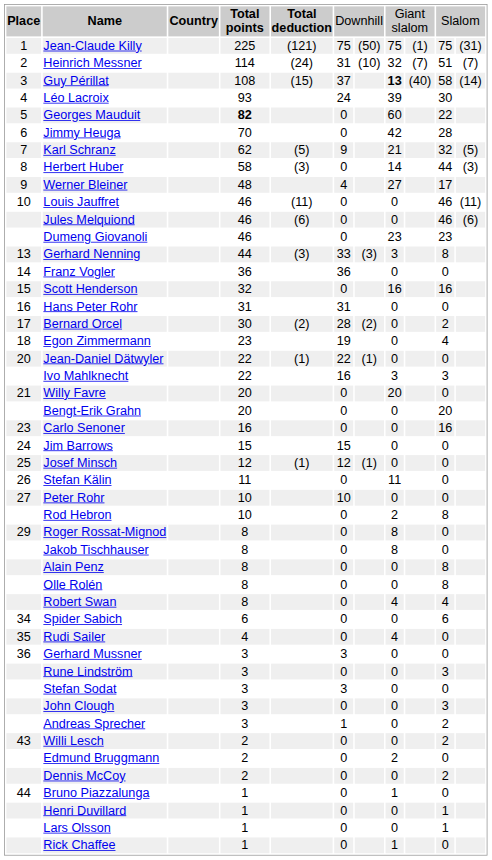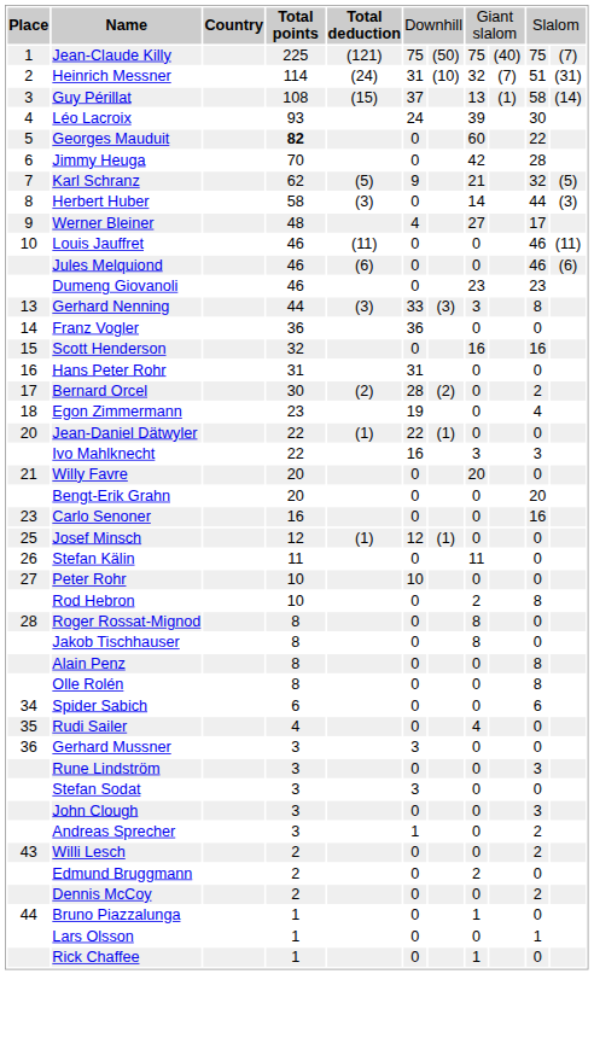 <table border="0" style="border: 1px solid #999; background-color:#FFFFFF; text-align:center">
 <tr align="center" bgcolor="#CCCCCC">
 <td><strong>Place</strong></td>
 <td><strong>Name</strong></td>
 <td><strong>Country</strong></td>
 <td width="60"><strong>Total<br>points</strong></td>
 <td><strong>Total<br>deduction</strong></td>
 <td colspan=2 width="60">Downhill</td>
 <td colspan=2 width="60">Giant<br>slalom</td>
 <td colspan=2 width="60">Slalom</td>
 </tr>
 <tr bgcolor="#EFEFEF">
 <td>1</td>
 <td align="left"><a href='#'>Jean-Claude Killy</a></td>
 <td align="left"></td>
 <td>225</td>
 <td>(121)</td>
 <td>75</td>
 <td>(50)</td>
 <td>75</td>
-<td>(1)</td>
+<td>(40)</td>
 <td>75</td>
-<td>(31)</td>
+<td>(7)</td>
 </tr>
 <tr>
 <td>2</td>
 <td align="left"><a href='#'>Heinrich Messner</a></td>
 <td align="left"></td>
 <td>114</td>
 <td>(24)</td>
 <td>31</td>
 <td>(10)</td>
 <td>32</td>
 <td>(7)</td>
 <td>51</td>
-<td>(7)</td>
+<td>(31)</td>
 </tr>
 <tr bgcolor="#EFEFEF">
 <td>3</td>
 <td align="left"><a href='#'>Guy Périllat</a></td>
 <td align="left"></td>
 <td>108</td>
 <td>(15)</td>
 <td>37</td>
 <td></td>
-<td><strong>13</strong></td>
-<td>(40)</td>
+<td>13</td>
+<td>(1)</td>
 <td>58</td>
 <td>(14)</td>
 </tr>
 <tr>
 <td>4</td>
 <td align="left"><a href='#'>Léo Lacroix</a></td>
 <td align="left"></td>
 <td>93</td>
 <td></td>
 <td>24</td>
 <td></td>
 <td>39</td>
 <td></td>
 <td>30</td>
 <td></td>
 </tr>
 <tr bgcolor="#EFEFEF">
 <td>5</td>
 <td align="left"><a href='#'>Georges Mauduit</a></td>
 <td align="left"></td>
 <td><strong>82</strong></td>
 <td></td>
 <td>0</td>
 <td></td>
 <td>60</td>
 <td></td>
 <td>22</td>
 <td></td>
 </tr>
 <tr>
 <td>6</td>
 <td align="left"><a href='#'>Jimmy Heuga</a></td>
 <td align="left"></td>
 <td>70</td>
 <td></td>
 <td>0</td>
 <td></td>
 <td>42</td>
 <td></td>
 <td>28</td>
 <td></td>
 </tr>
 <tr bgcolor="#EFEFEF">
 <td>7</td>
 <td align="left"><a href='#'>Karl Schranz</a></td>
 <td align="left"></td>
 <td>62</td>
 <td>(5)</td>
 <td>9</td>
 <td></td>
 <td>21</td>
 <td></td>
 <td>32</td>
 <td>(5)</td>
 </tr>
 <tr>
 <td>8</td>
 <td align="left"><a href='#'>Herbert Huber</a></td>
 <td align="left"></td>
 <td>58</td>
 <td>(3)</td>
 <td>0</td>
 <td></td>
 <td>14</td>
 <td></td>
 <td>44</td>
 <td>(3)</td>
 </tr>
 <tr bgcolor="#EFEFEF">
 <td>9</td>
 <td align="left"><a href='#'>Werner Bleiner</a></td>
 <td align="left"></td>
 <td>48</td>
 <td></td>
 <td>4</td>
 <td></td>
 <td>27</td>
 <td></td>
 <td>17</td>
 <td></td>
 </tr>
 <tr>
 <td>10</td>
 <td align="left"><a href='#'>Louis Jauffret</a></td>
 <td align="left"></td>
 <td>46</td>
 <td>(11)</td>
 <td>0</td>
 <td></td>
 <td>0</td>
 <td></td>
 <td>46</td>
 <td>(11)</td>
 </tr>
 <tr bgcolor="#EFEFEF">
 <td></td>
 <td align="left"><a href='#'>Jules Melquiond</a></td>
 <td align="left"></td>
 <td>46</td>
 <td>(6)</td>
 <td>0</td>
 <td></td>
 <td>0</td>
 <td></td>
 <td>46</td>
 <td>(6)</td>
 </tr>
 <tr>
 <td></td>
 <td align="left"><a href='#'>Dumeng Giovanoli</a></td>
 <td align="left"></td>
 <td>46</td>
 <td></td>
 <td>0</td>
 <td></td>
 <td>23</td>
 <td></td>
 <td>23</td>
 <td></td>
 </tr>
 <tr bgcolor="#EFEFEF">
 <td>13</td>
 <td align="left"><a href='#'>Gerhard Nenning</a></td>
 <td align="left"></td>
 <td>44</td>
 <td>(3)</td>
 <td>33</td>
 <td>(3)</td>
 <td>3</td>
 <td></td>
 <td>8</td>
 <td></td>
 </tr>
 <tr>
 <td>14</td>
 <td align="left"><a href='#'>Franz Vogler</a></td>
 <td align="left"></td>
 <td>36</td>
 <td></td>
 <td>36</td>
 <td></td>
 <td>0</td>
 <td></td>
 <td>0</td>
 <td></td>
 </tr>
 <tr bgcolor="#EFEFEF">
 <td>15</td>
 <td align="left"><a href='#'>Scott Henderson</a></td>
 <td align="left"></td>
 <td>32</td>
 <td></td>
 <td>0</td>
 <td></td>
 <td>16</td>
 <td></td>
 <td>16</td>
 <td></td>
 </tr>
 <tr>
 <td>16</td>
 <td align="left"><a href='#'>Hans Peter Rohr</a></td>
 <td align="left"></td>
 <td>31</td>
 <td></td>
 <td>31</td>
 <td></td>
 <td>0</td>
 <td></td>
 <td>0</td>
 <td></td>
 </tr>
 <tr bgcolor="#EFEFEF">
 <td>17</td>
 <td align="left"><a href='#'>Bernard Orcel</a></td>
 <td align="left"></td>
 <td>30</td>
 <td>(2)</td>
 <td>28</td>
 <td>(2)</td>
 <td>0</td>
 <td></td>
 <td>2</td>
 <td></td>
 </tr>
 <tr>
 <td>18</td>
 <td align="left"><a href='#'>Egon Zimmermann</a></td>
 <td align="left"></td>
 <td>23</td>
 <td></td>
 <td>19</td>
 <td></td>
 <td>0</td>
 <td></td>
 <td>4</td>
 <td></td>
 </tr>
 <tr bgcolor="#EFEFEF">
 <td>20</td>
 <td align="left"><a href='#'>Jean-Daniel Dätwyler</a></td>
 <td align="left"></td>
 <td>22</td>
 <td>(1)</td>
 <td>22</td>
 <td>(1)</td>
 <td>0</td>
 <td></td>
 <td>0</td>
 <td></td>
 </tr>
 <tr>
 <td></td>
 <td align="left"><a href='#'>Ivo Mahlknecht</a></td>
 <td align="left"></td>
 <td>22</td>
 <td></td>
 <td>16</td>
 <td></td>
 <td>3</td>
 <td></td>
 <td>3</td>
 <td></td>
 </tr>
 <tr bgcolor="#EFEFEF">
 <td>21</td>
 <td align="left"><a href='#'>Willy Favre</a></td>
 <td align="left"></td>
 <td>20</td>
 <td></td>
 <td>0</td>
 <td></td>
 <td>20</td>
 <td></td>
 <td>0</td>
 <td></td>
 </tr>
 <tr>
 <td></td>
 <td align="left"><a href='#'>Bengt-Erik Grahn</a></td>
 <td align="left"></td>
 <td>20</td>
 <td></td>
 <td>0</td>
 <td></td>
 <td>0</td>
 <td></td>
 <td>20</td>
 <td></td>
 </tr>
 <tr bgcolor="#EFEFEF">
 <td>23</td>
 <td align="left"><a href='#'>Carlo Senoner</a></td>
 <td align="left"></td>
 <td>16</td>
 <td></td>
 <td>0</td>
 <td></td>
 <td>0</td>
 <td></td>
 <td>16</td>
 <td></td>
 </tr>
-<tr>
-<td>24</td>
-<td align="left"><a href='#'>Jim Barrows</a></td>
-<td align="left"></td>
-<td>15</td>
-<td></td>
-<td>15</td>
-<td></td>
-<td>0</td>
-<td></td>
-<td>0</td>
-<td></td>
-</tr>
 <tr bgcolor="#EFEFEF">
 <td>25</td>
 <td align="left"><a href='#'>Josef Minsch</a></td>
 <td align="left"></td>
 <td>12</td>
 <td>(1)</td>
 <td>12</td>
 <td>(1)</td>
 <td>0</td>
 <td></td>
 <td>0</td>
 <td></td>
 </tr>
 <tr>
 <td>26</td>
 <td align="left"><a href='#'>Stefan Kälin</a></td>
 <td align="left"></td>
 <td>11</td>
 <td></td>
 <td>0</td>
 <td></td>
 <td>11</td>
 <td></td>
 <td>0</td>
 <td></td>
 </tr>
 <tr bgcolor="#EFEFEF">
 <td>27</td>
 <td align="left"><a href='#'>Peter Rohr</a></td>
 <td align="left"></td>
 <td>10</td>
 <td></td>
 <td>10</td>
 <td></td>
 <td>0</td>
 <td></td>
 <td>0</td>
 <td></td>
 </tr>
 <tr>
 <td></td>
 <td align="left"><a href='#'>Rod Hebron</a></td>
 <td align="left"></td>
 <td>10</td>
 <td></td>
 <td>0</td>
 <td></td>
 <td>2</td>
 <td></td>
 <td>8</td>
 <td></td>
 </tr>
 <tr bgcolor="#EFEFEF">
-<td>29</td>
+<td>28</td>
 <td align="left"><a href='#'>Roger Rossat-Mignod</a></td>
 <td align="left"></td>
 <td>8</td>
 <td></td>
 <td>0</td>
 <td></td>
 <td>8</td>
 <td></td>
 <td>0</td>
 <td></td>
 </tr>
 <tr>
 <td></td>
 <td align="left"><a href='#'>Jakob Tischhauser</a></td>
 <td align="left"></td>
 <td>8</td>
 <td></td>
 <td>0</td>
 <td></td>
 <td>8</td>
 <td></td>
 <td>0</td>
 <td></td>
 </tr>
 <tr bgcolor="#EFEFEF">
 <td></td>
 <td align="left"><a href='#'>Alain Penz</a></td>
 <td align="left"></td>
 <td>8</td>
 <td></td>
 <td>0</td>
 <td></td>
 <td>0</td>
 <td></td>
 <td>8</td>
 <td></td>
 </tr>
 <tr>
 <td></td>
 <td align="left"><a href='#'>Olle Rolén</a></td>
 <td align="left"></td>
 <td>8</td>
 <td></td>
 <td>0</td>
 <td></td>
 <td>0</td>
 <td></td>
 <td>8</td>
-<td></td>
-</tr>
-<tr bgcolor="#EFEFEF">
-<td></td>
-<td align="left"><a href='#'>Robert Swan</a></td>
-<td align="left"></td>
-<td>8</td>
-<td></td>
-<td>0</td>
-<td></td>
-<td>4</td>
-<td></td>
-<td>4</td>
 <td></td>
 </tr>
 <tr>
 <td>34</td>
 <td align="left"><a href='#'>Spider Sabich</a></td>
 <td align="left"></td>
 <td>6</td>
 <td></td>
 <td>0</td>
 <td></td>
 <td>0</td>
 <td></td>
 <td>6</td>
 <td></td>
 </tr>
 <tr bgcolor="#EFEFEF">
 <td>35</td>
 <td align="left"><a href='#'>Rudi Sailer</a></td>
 <td align="left"></td>
 <td>4</td>
 <td></td>
 <td>0</td>
 <td></td>
 <td>4</td>
 <td></td>
 <td>0</td>
 <td></td>
 </tr>
 <tr>
 <td>36</td>
 <td align="left"><a href='#'>Gerhard Mussner</a></td>
 <td align="left"></td>
 <td>3</td>
 <td></td>
 <td>3</td>
 <td></td>
 <td>0</td>
 <td></td>
 <td>0</td>
 <td></td>
 </tr>
 <tr bgcolor="#EFEFEF">
 <td></td>
 <td align="left"><a href='#'>Rune Lindström</a></td>
 <td align="left"></td>
 <td>3</td>
 <td></td>
 <td>0</td>
 <td></td>
 <td>0</td>
 <td></td>
 <td>3</td>
 <td></td>
 </tr>
 <tr>
 <td></td>
 <td align="left"><a href='#'>Stefan Sodat</a></td>
 <td align="left"></td>
 <td>3</td>
 <td></td>
 <td>3</td>
 <td></td>
 <td>0</td>
 <td></td>
 <td>0</td>
 <td></td>
 </tr>
 <tr bgcolor="#EFEFEF">
 <td></td>
 <td align="left"><a href='#'>John Clough</a></td>
 <td align="left"></td>
 <td>3</td>
 <td></td>
 <td>0</td>
 <td></td>
 <td>0</td>
 <td></td>
 <td>3</td>
 <td></td>
 </tr>
 <tr>
 <td></td>
 <td align="left"><a href='#'>Andreas Sprecher</a></td>
 <td align="left"></td>
 <td>3</td>
 <td></td>
 <td>1</td>
 <td></td>
 <td>0</td>
 <td></td>
 <td>2</td>
 <td></td>
 </tr>
 <tr bgcolor="#EFEFEF">
 <td>43</td>
 <td align="left"><a href='#'>Willi Lesch</a></td>
 <td align="left"></td>
 <td>2</td>
 <td></td>
 <td>0</td>
 <td></td>
 <td>0</td>
 <td></td>
 <td>2</td>
 <td></td>
 </tr>
 <tr>
 <td></td>
 <td align="left"><a href='#'>Edmund Bruggmann</a></td>
 <td align="left"></td>
 <td>2</td>
 <td></td>
 <td>0</td>
 <td></td>
 <td>2</td>
 <td></td>
 <td>0</td>
 <td></td>
 </tr>
 <tr bgcolor="#EFEFEF">
 <td></td>
 <td align="left"><a href='#'>Dennis McCoy</a></td>
 <td align="left"></td>
 <td>2</td>
 <td></td>
 <td>0</td>
 <td></td>
 <td>0</td>
 <td></td>
 <td>2</td>
 <td></td>
 </tr>
 <tr>
 <td>44</td>
 <td align="left"><a href='#'>Bruno Piazzalunga</a></td>
 <td align="left"></td>
 <td>1</td>
 <td></td>
 <td>0</td>
 <td></td>
 <td>1</td>
 <td></td>
 <td>0</td>
 <td></td>
 </tr>
-<tr bgcolor="#EFEFEF">
-<td></td>
-<td align="left"><a href='#'>Henri Duvillard</a></td>
-<td align="left"></td>
-<td>1</td>
-<td></td>
-<td>0</td>
-<td></td>
-<td>0</td>
-<td></td>
-<td>1</td>
-<td></td>
-</tr>
 <tr>
 <td></td>
 <td align="left"><a href='#'>Lars Olsson</a></td>
 <td align="left"></td>
 <td>1</td>
 <td></td>
 <td>0</td>
 <td></td>
 <td>0</td>
 <td></td>
 <td>1</td>
 <td></td>
 </tr>
 <tr bgcolor="#EFEFEF">
 <td></td>
 <td align="left"><a href='#'>Rick Chaffee</a></td>
 <td align="left"></td>
 <td>1</td>
 <td></td>
 <td>0</td>
 <td></td>
 <td>1</td>
 <td></td>
 <td>0</td>
 <td></td>
 </tr>
 </table>
